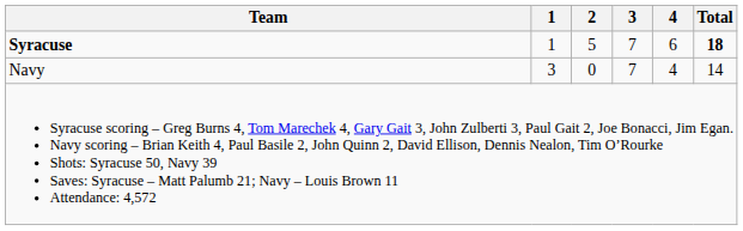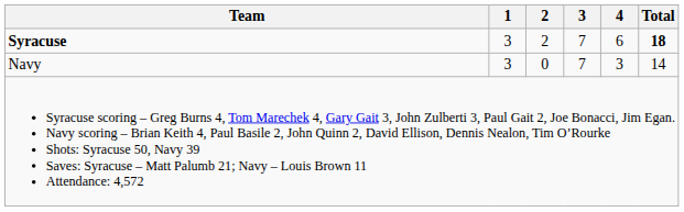 <table class="wikitable" style="text-align:center; max-width:45em">
 <tr>
 <th>Team</th>
 <th style="width:2em">1</th>
 <th style="width:2em">2</th>
 <th style="width:2em">3</th>
 <th style="width:2em">4</th>
 <th style="width:2em">Total</th>
 </tr>
 <tr>
 <td style="text-align:left"><strong>Syracuse</strong></td>
-<td>1</td>
-<td>5</td>
+<td>3</td>
+<td>2</td>
 <td>7</td>
 <td>6</td>
 <td><strong>18</strong></td>
 </tr>
 <tr>
 <td style="text-align:left">Navy</td>
 <td>3</td>
 <td>0</td>
 <td>7</td>
-<td>4</td>
+<td>3</td>
 <td>14</td>
 </tr>
 <tr>
 <td colspan=6 style="font-size:88%; text-align:left"><br><ul><li>Syracuse scoring – Greg Burns 4, <a href='#'>Tom Marechek</a> 4, <a href='#'>Gary Gait</a> 3, John Zulberti 3, Paul Gait 2, Joe Bonacci, Jim Egan.</li><li>Navy scoring – Brian Keith 4, Paul Basile 2, John Quinn 2, David Ellison, Dennis Nealon, Tim O’Rourke</li><li>Shots: Syracuse 50, Navy 39</li><li>Saves: Syracuse – Matt Palumb 21; Navy – Louis Brown 11</li><li>Attendance: 4,572</li></ul></td>
 </tr>
 </table>
